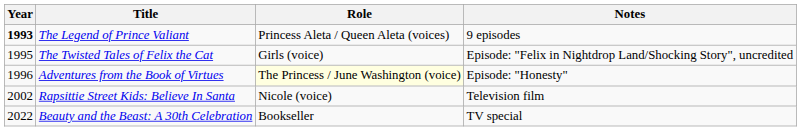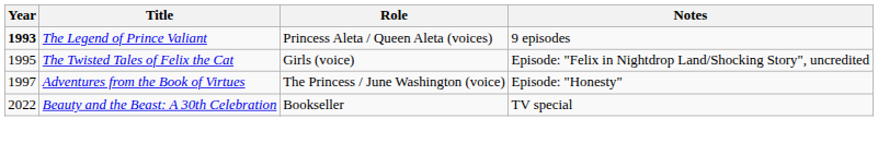 <table class="wikitable sortable">
 <tr>
 <th>Year</th>
 <th>Title</th>
 <th>Role</th>
 <th>Notes</th>
 </tr>
 <tr>
 <td><strong>1993</strong></td>
 <td><em><a href='#'>The Legend of Prince Valiant</a></em></td>
 <td>Princess Aleta / Queen Aleta (voices)</td>
 <td>9 episodes</td>
 </tr>
 <tr>
 <td>1995</td>
 <td><em><a href='#'>The Twisted Tales of Felix the Cat</a></em></td>
 <td>Girls (voice)</td>
 <td>Episode: "Felix in Nightdrop Land/Shocking Story", uncredited</td>
 </tr>
 <tr>
-<td>1996</td>
+<td>1997</td>
 <td><em><a href='#'>Adventures from the Book of Virtues</a></em></td>
-<td style="background: lightyellow;">The Princess / June Washington (voice)</td>
+<td>The Princess / June Washington (voice)</td>
 <td>Episode: "Honesty"</td>
-</tr>
-<tr>
-<td>2002</td>
-<td><em><a href='#'>Rapsittie Street Kids: Believe In Santa</a></em></td>
-<td>Nicole (voice)</td>
-<td>Television film</td>
 </tr>
 <tr>
 <td>2022</td>
 <td><em><a href='#'>Beauty and the Beast: A 30th Celebration</a></em></td>
 <td>Bookseller</td>
 <td>TV special</td>
 </tr>
 </table>
